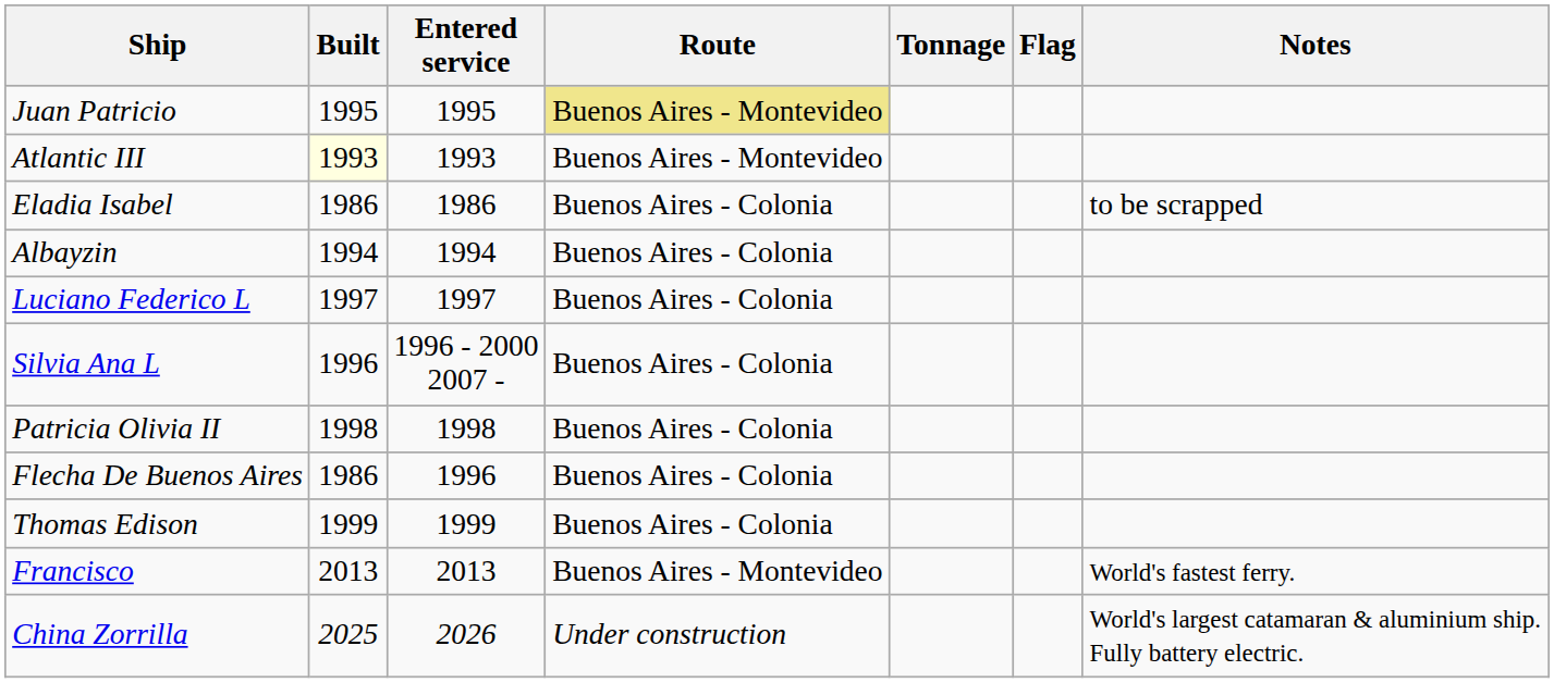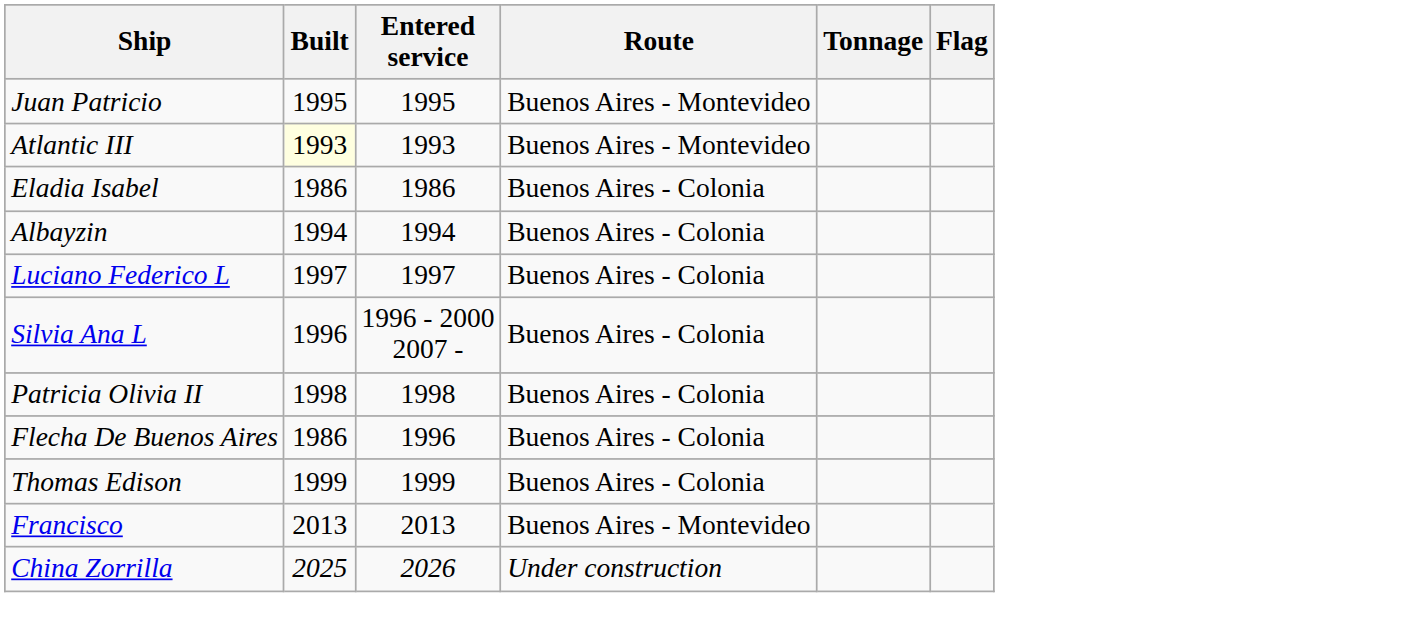 <table class="wikitable">
 <tr>
 <th>Ship</th>
 <th>Built</th>
 <th>Entered<br>service</th>
 <th>Route</th>
 <th>Tonnage</th>
 <th>Flag</th>
-<th>Notes</th>
 </tr>
 <tr>
 <td><em>Juan Patricio</em></td>
 <td align="Center">1995</td>
 <td align="Center">1995</td>
-<td style="background: khaki;">Buenos Aires - Montevideo</td>
-<td></td>
+<td>Buenos Aires - Montevideo</td>
 <td></td>
 <td></td>
 </tr>
 <tr>
 <td><em>Atlantic III</em></td>
 <td align="Center" style="background: lightyellow;">1993</td>
 <td align="Center">1993</td>
 <td>Buenos Aires - Montevideo</td>
 <td></td>
 <td></td>
-<td></td>
 </tr>
 <tr>
 <td><em>Eladia Isabel</em></td>
 <td align="Center">1986</td>
 <td align="Center">1986</td>
 <td>Buenos Aires - Colonia</td>
 <td></td>
 <td></td>
-<td>to be scrapped</td>
 </tr>
 <tr>
 <td><em>Albayzin</em></td>
 <td align="Center">1994</td>
 <td align="Center">1994</td>
 <td>Buenos Aires - Colonia</td>
-<td></td>
 <td></td>
 <td></td>
 </tr>
 <tr>
 <td><em><a href='#'>Luciano Federico L</a></em></td>
 <td align="Center">1997</td>
 <td align="Center">1997</td>
 <td>Buenos Aires - Colonia</td>
 <td></td>
 <td></td>
-<td></td>
 </tr>
 <tr>
 <td><a href='#'><em>Silvia Ana L</em></a></td>
 <td align="Center">1996</td>
 <td align="Center">1996 - 2000<br>2007 -</td>
 <td>Buenos Aires - Colonia</td>
-<td></td>
 <td></td>
 <td></td>
 </tr>
 <tr>
 <td><em>Patricia Olivia II</em></td>
 <td align="Center">1998</td>
 <td align="Center">1998</td>
 <td>Buenos Aires - Colonia</td>
 <td></td>
 <td></td>
-<td></td>
 </tr>
 <tr>
 <td><em>Flecha De Buenos Aires</em></td>
 <td align="Center">1986</td>
 <td align="Center">1996</td>
 <td>Buenos Aires - Colonia</td>
-<td></td>
 <td></td>
 <td></td>
 </tr>
 <tr>
 <td><em>Thomas Edison</em></td>
 <td align="Center">1999</td>
 <td align="Center">1999</td>
 <td>Buenos Aires - Colonia</td>
 <td></td>
 <td></td>
-<td></td>
 </tr>
 <tr>
 <td><em><a href='#'>Francisco</a></em></td>
 <td align="Center">2013</td>
 <td align="Center">2013</td>
 <td>Buenos Aires - Montevideo</td>
 <td></td>
 <td></td>
-<td><small>World's fastest ferry.</small></td>
 </tr>
 <tr>
 <td><em><a href='#'>China Zorrilla</a></em></td>
 <td align="Center"><em>2025</em></td>
 <td align="Center"><em>2026</em></td>
 <td><em>Under construction</em></td>
 <td></td>
 <td></td>
-<td><small>World's largest catamaran & aluminium ship.</small><br><small>Fully battery electric.</small></td>
 </tr>
 </table>
